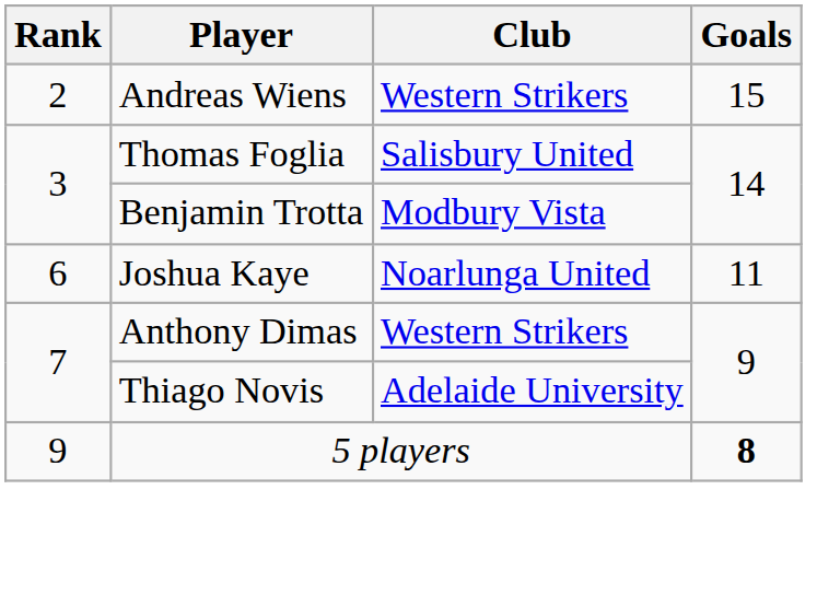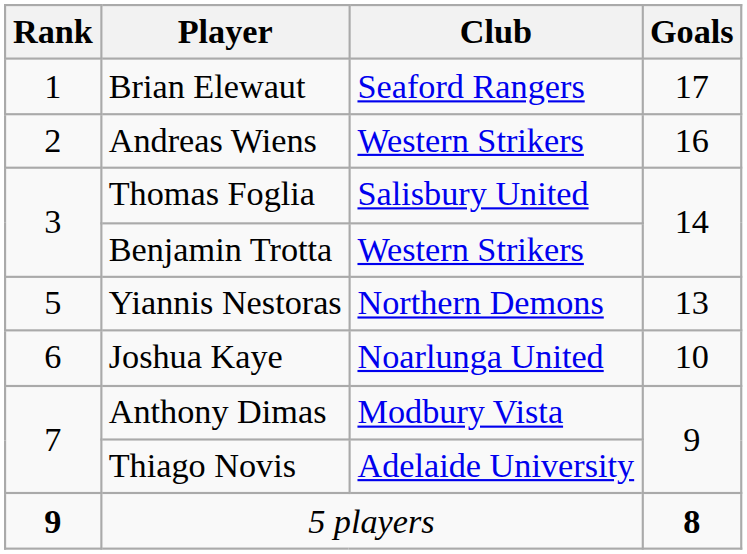 <table class="wikitable" style="text-align:center">
 <tr>
 <th>Rank</th>
 <th>Player</th>
 <th>Club</th>
 <th>Goals</th>
 </tr>
 <tr>
+<td>1</td>
+<td align=left>Brian Elewaut</td>
+<td align=left><a href='#'>Seaford Rangers</a></td>
+<td>17</td>
+</tr>
+<tr>
 <td>2</td>
 <td align=left>Andreas Wiens</td>
 <td align=left><a href='#'>Western Strikers</a></td>
-<td>15</td>
+<td>16</td>
 </tr>
 <tr>
 <td rowspan=2>3</td>
 <td align=left>Thomas Foglia</td>
 <td align=left><a href='#'>Salisbury United</a></td>
 <td rowspan=2>14</td>
 </tr>
 <tr>
 <td align=left>Benjamin Trotta</td>
-<td align=left><a href='#'>Modbury Vista</a></td>
+<td align=left><a href='#'>Western Strikers</a></td>
+</tr>
+<tr>
+<td>5</td>
+<td align=left>Yiannis Nestoras</td>
+<td align=left><a href='#'>Northern Demons</a></td>
+<td>13</td>
 </tr>
 <tr>
 <td>6</td>
 <td align=left>Joshua Kaye</td>
 <td align=left><a href='#'>Noarlunga United</a></td>
-<td>11</td>
+<td>10</td>
 </tr>
 <tr>
 <td rowspan=2>7</td>
 <td align=left>Anthony Dimas</td>
-<td align=left><a href='#'>Western Strikers</a></td>
+<td align=left><a href='#'>Modbury Vista</a></td>
 <td rowspan=2>9</td>
 </tr>
 <tr>
 <td align=left>Thiago Novis</td>
 <td align=left><a href='#'>Adelaide University</a></td>
 </tr>
 <tr>
-<td>9</td>
+<td><strong>9</strong></td>
 <td colspan=2><em>5 players</em></td>
 <td><strong>8</strong></td>
 </tr>
 </table>
